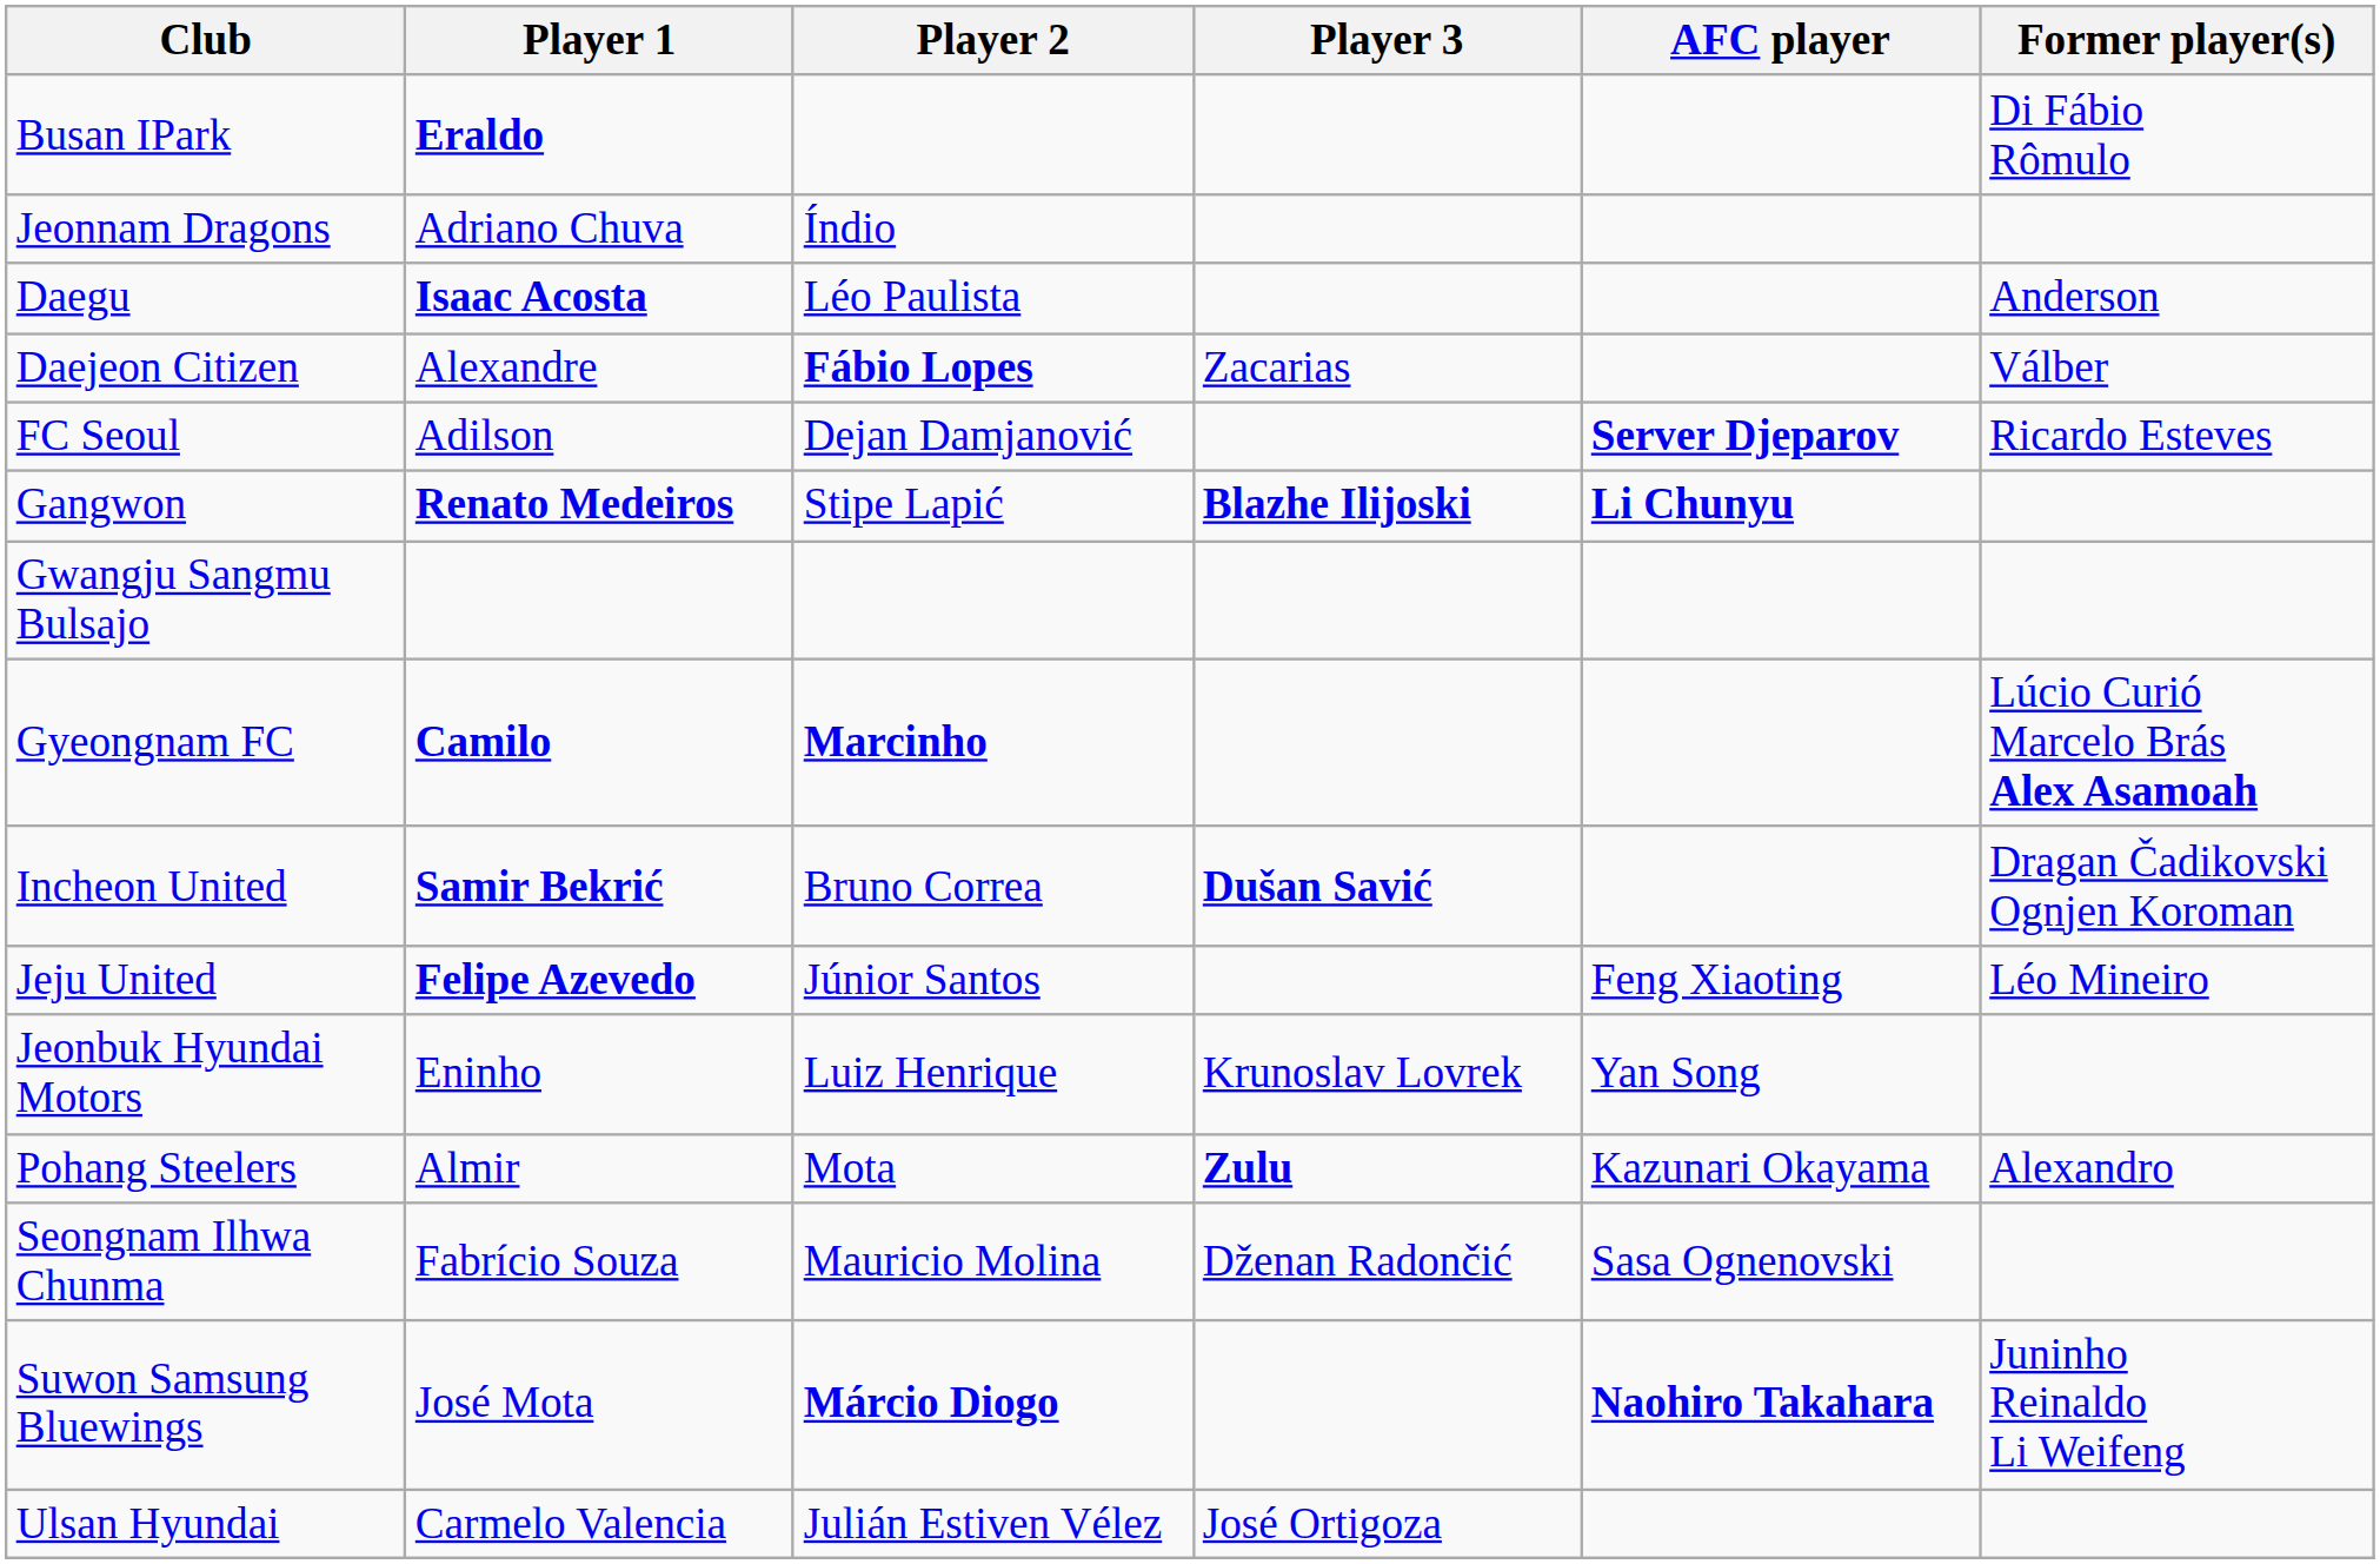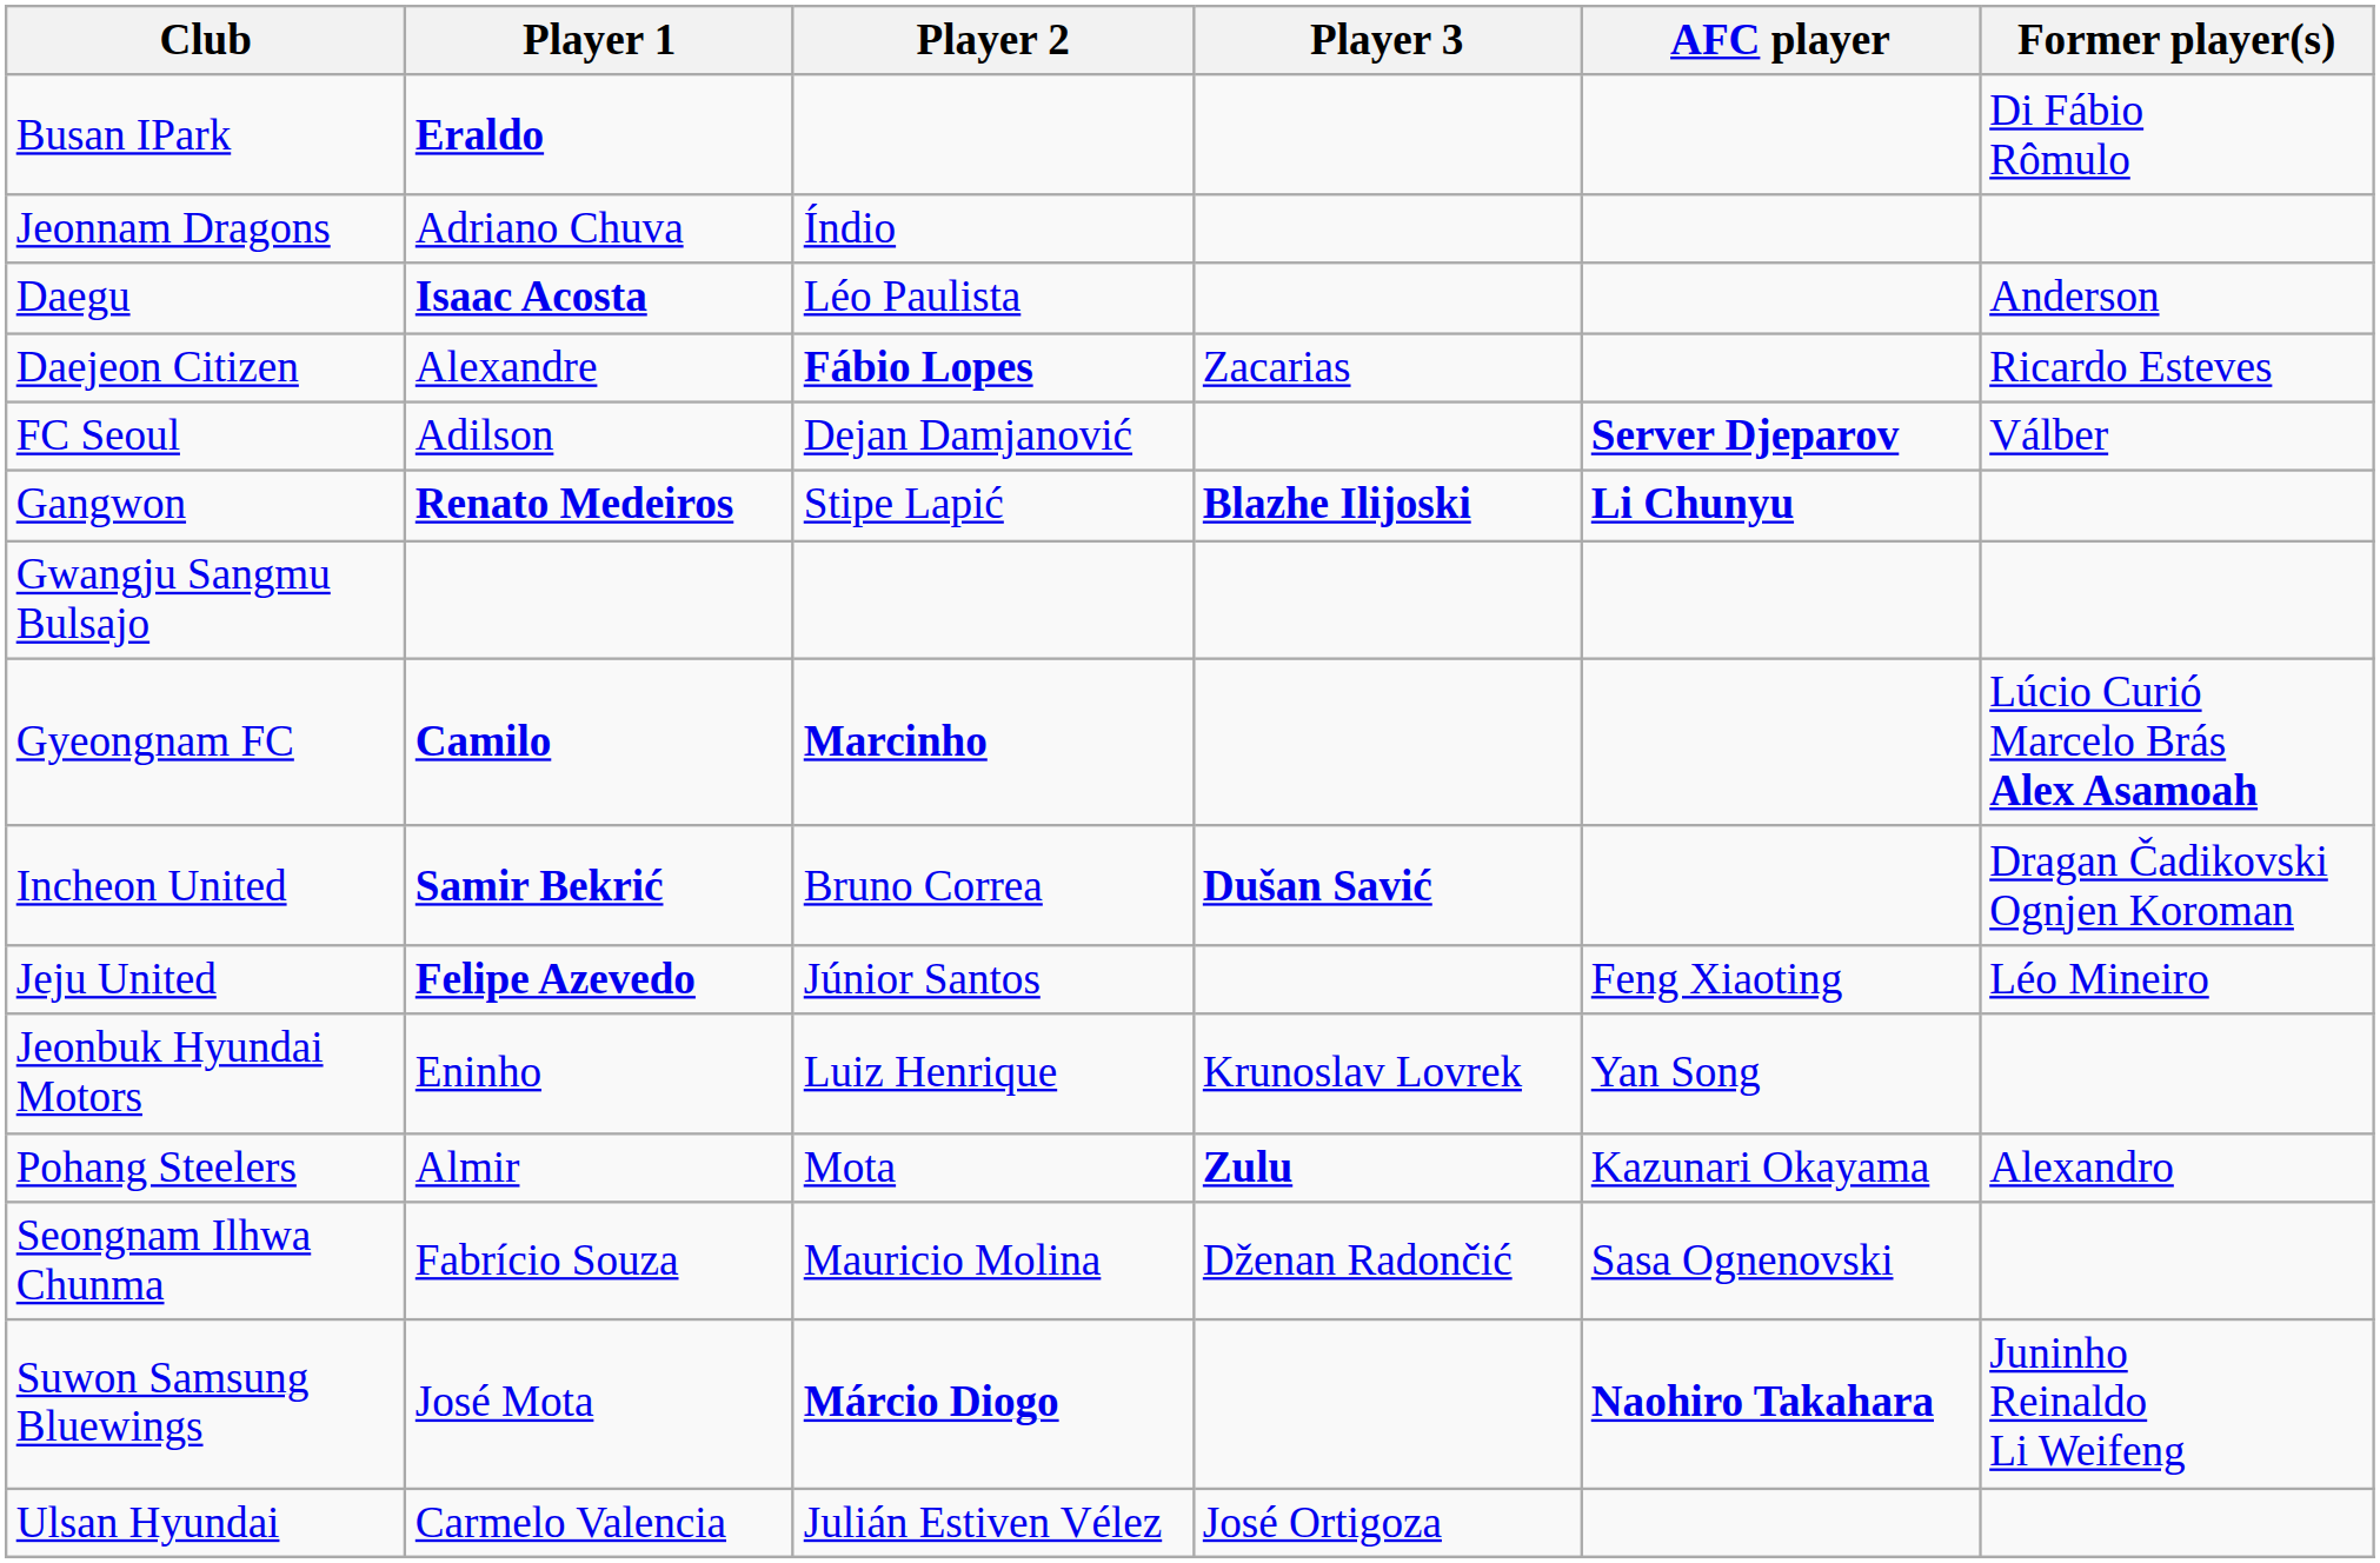 <table class="wikitable">
 <tr>
 <th width="170">Club</th>
 <th width="170">Player 1</th>
 <th width="170">Player 2</th>
 <th width="170">Player 3</th>
 <th width="170"><a href='#'>AFC</a> player</th>
 <th width="170">Former player(s)</th>
 </tr>
 <tr>
 <td><a href='#'>Busan IPark</a></td>
 <td> <strong><a href='#'>Eraldo</a></strong></td>
 <td></td>
 <td></td>
 <td></td>
 <td> <a href='#'>Di Fábio</a> <br>  <a href='#'>Rômulo</a></td>
 </tr>
 <tr>
 <td><a href='#'>Jeonnam Dragons</a></td>
 <td> <a href='#'>Adriano Chuva</a></td>
 <td> <a href='#'>Índio</a></td>
 <td></td>
 <td></td>
 <td></td>
 </tr>
 <tr>
 <td><a href='#'>Daegu</a></td>
 <td> <strong><a href='#'>Isaac Acosta</a></strong></td>
 <td> <a href='#'>Léo Paulista</a></td>
 <td></td>
 <td></td>
 <td> <a href='#'>Anderson</a></td>
 </tr>
 <tr>
 <td><a href='#'>Daejeon Citizen</a></td>
 <td> <a href='#'>Alexandre</a></td>
 <td> <strong><a href='#'>Fábio Lopes</a></strong></td>
 <td> <a href='#'>Zacarias</a></td>
 <td></td>
-<td> <a href='#'>Válber</a></td>
+<td> <a href='#'>Ricardo Esteves</a></td>
 </tr>
 <tr>
 <td><a href='#'>FC Seoul</a></td>
 <td> <a href='#'>Adilson</a></td>
 <td> <a href='#'>Dejan Damjanović</a></td>
 <td></td>
 <td> <strong><a href='#'>Server Djeparov</a></strong></td>
-<td> <a href='#'>Ricardo Esteves</a></td>
+<td> <a href='#'>Válber</a></td>
 </tr>
 <tr>
 <td><a href='#'>Gangwon</a></td>
 <td> <strong><a href='#'>Renato Medeiros</a></strong></td>
 <td> <a href='#'>Stipe Lapić</a></td>
 <td> <strong><a href='#'>Blazhe Ilijoski</a></strong></td>
 <td> <strong><a href='#'>Li Chunyu</a></strong></td>
 <td></td>
 </tr>
 <tr>
 <td><a href='#'>Gwangju Sangmu Bulsajo</a></td>
 <td></td>
 <td></td>
 <td></td>
 <td></td>
 <td></td>
 </tr>
 <tr>
 <td><a href='#'>Gyeongnam FC</a></td>
 <td> <strong><a href='#'>Camilo</a></strong></td>
 <td> <strong><a href='#'>Marcinho</a></strong></td>
 <td></td>
 <td></td>
 <td> <a href='#'>Lúcio Curió</a> <br>  <a href='#'>Marcelo Brás</a> <br>  <strong><a href='#'>Alex Asamoah</a></strong></td>
 </tr>
 <tr>
 <td><a href='#'>Incheon United</a></td>
 <td> <strong><a href='#'>Samir Bekrić</a></strong></td>
 <td> <a href='#'>Bruno Correa</a></td>
 <td> <strong><a href='#'>Dušan Savić</a></strong></td>
 <td></td>
 <td> <a href='#'>Dragan Čadikovski</a> <br>  <a href='#'>Ognjen Koroman</a></td>
 </tr>
 <tr>
 <td><a href='#'>Jeju United</a></td>
 <td> <strong><a href='#'>Felipe Azevedo</a></strong></td>
 <td> <a href='#'>Júnior Santos</a></td>
 <td></td>
 <td> <a href='#'>Feng Xiaoting</a></td>
 <td> <a href='#'>Léo Mineiro</a></td>
 </tr>
 <tr>
 <td><a href='#'>Jeonbuk Hyundai Motors</a></td>
 <td> <a href='#'>Eninho</a></td>
 <td> <a href='#'>Luiz Henrique</a></td>
 <td> <a href='#'>Krunoslav Lovrek</a></td>
 <td> <a href='#'>Yan Song</a></td>
 <td></td>
 </tr>
 <tr>
 <td><a href='#'>Pohang Steelers</a></td>
 <td> <a href='#'>Almir</a></td>
 <td> <a href='#'>Mota</a></td>
 <td> <strong><a href='#'>Zulu</a></strong></td>
 <td> <a href='#'>Kazunari Okayama</a></td>
 <td> <a href='#'>Alexandro</a></td>
 </tr>
 <tr>
 <td><a href='#'>Seongnam Ilhwa Chunma</a></td>
 <td> <a href='#'>Fabrício Souza</a></td>
 <td> <a href='#'>Mauricio Molina</a></td>
 <td> <a href='#'>Dženan Radončić</a></td>
 <td> <a href='#'>Sasa Ognenovski</a></td>
 <td></td>
 </tr>
 <tr>
 <td><a href='#'>Suwon Samsung Bluewings</a></td>
 <td> <a href='#'>José Mota</a></td>
 <td> <strong><a href='#'>Márcio Diogo</a></strong></td>
 <td></td>
 <td> <strong><a href='#'>Naohiro Takahara</a></strong></td>
 <td> <a href='#'>Juninho</a> <br>  <a href='#'>Reinaldo</a> <br>  <a href='#'>Li Weifeng</a></td>
 </tr>
 <tr>
 <td><a href='#'>Ulsan Hyundai</a></td>
 <td> <a href='#'>Carmelo Valencia</a></td>
 <td> <a href='#'>Julián Estiven Vélez</a></td>
 <td> <a href='#'>José Ortigoza</a></td>
 <td></td>
 <td></td>
 </tr>
 <tr>
 </tr>
 <tr>
 </tr>
 <tr>
 </tr>
 </table>
